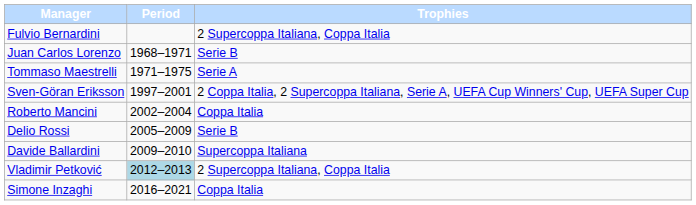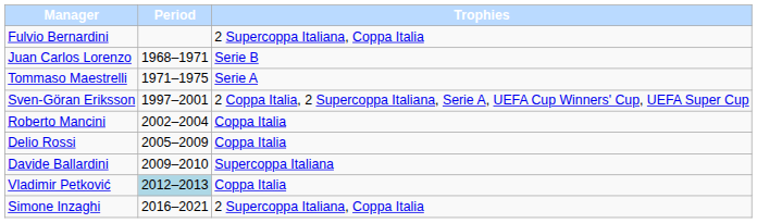 <table class="wikitable">
 <tr>
 <th style="color:#FFFFFF; background:#BADAFF;">Manager</th>
 <th style="color:#FFFFFF; background:#BADAFF;">Period</th>
 <th style="color:#FFFFFF; background:#BADAFF;">Trophies</th>
 </tr>
 <tr>
 <td><a href='#'>Fulvio Bernardini</a></td>
 <td></td>
 <td>2 <a href='#'>Supercoppa Italiana</a>, <a href='#'>Coppa Italia</a></td>
 </tr>
 <tr>
 <td><a href='#'>Juan Carlos Lorenzo</a></td>
 <td>1968–1971</td>
 <td><a href='#'>Serie B</a></td>
 </tr>
 <tr>
 <td><a href='#'>Tommaso Maestrelli</a></td>
 <td>1971–1975</td>
 <td><a href='#'>Serie A</a></td>
 </tr>
 <tr>
 <td><a href='#'>Sven-Göran Eriksson</a></td>
 <td>1997–2001</td>
 <td>2 <a href='#'>Coppa Italia</a>, 2 <a href='#'>Supercoppa Italiana</a>, <a href='#'>Serie A</a>, <a href='#'>UEFA Cup Winners' Cup</a>, <a href='#'>UEFA Super Cup</a></td>
 </tr>
 <tr>
 <td><a href='#'>Roberto Mancini</a></td>
 <td>2002–2004</td>
 <td><a href='#'>Coppa Italia</a></td>
 </tr>
 <tr>
 <td><a href='#'>Delio Rossi</a></td>
 <td>2005–2009</td>
-<td><a href='#'>Serie B</a></td>
+<td><a href='#'>Coppa Italia</a></td>
 </tr>
 <tr>
 <td><a href='#'>Davide Ballardini</a></td>
 <td>2009–2010</td>
 <td><a href='#'>Supercoppa Italiana</a></td>
 </tr>
 <tr>
 <td><a href='#'>Vladimir Petković</a></td>
 <td style="background: lightblue;">2012–2013</td>
-<td>2 <a href='#'>Supercoppa Italiana</a>, <a href='#'>Coppa Italia</a></td>
+<td><a href='#'>Coppa Italia</a></td>
 </tr>
 <tr>
 <td><a href='#'>Simone Inzaghi</a></td>
 <td>2016–2021</td>
-<td><a href='#'>Coppa Italia</a></td>
+<td>2 <a href='#'>Supercoppa Italiana</a>, <a href='#'>Coppa Italia</a></td>
 </tr>
 </table>
